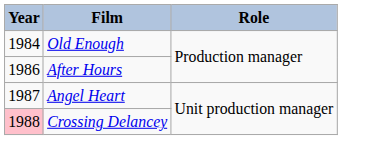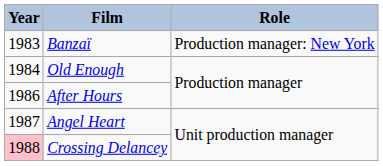 <table class="wikitable" style="font-size:95%;">
 <tr>
 <th style="background:#B0C4DE;">Year</th>
 <th style="background:#B0C4DE;">Film</th>
 <th style="background:#B0C4DE;">Role</th>
+</tr>
+<tr>
+<td>1983</td>
+<td><em><a href='#'>Banzaï</a></em></td>
+<td>Production manager: <a href='#'>New York</a></td>
 </tr>
 <tr>
 <td>1984</td>
 <td><em><a href='#'>Old Enough</a></em></td>
 <td rowspan=2>Production manager</td>
 </tr>
 <tr>
 <td>1986</td>
 <td><em><a href='#'>After Hours</a></em></td>
 </tr>
 <tr>
 <td>1987</td>
 <td><em><a href='#'>Angel Heart</a></em></td>
 <td rowspan=2>Unit production manager</td>
 </tr>
 <tr>
 <td style="background: pink;">1988</td>
 <td><em><a href='#'>Crossing Delancey</a></em></td>
 </tr>
 </table>
